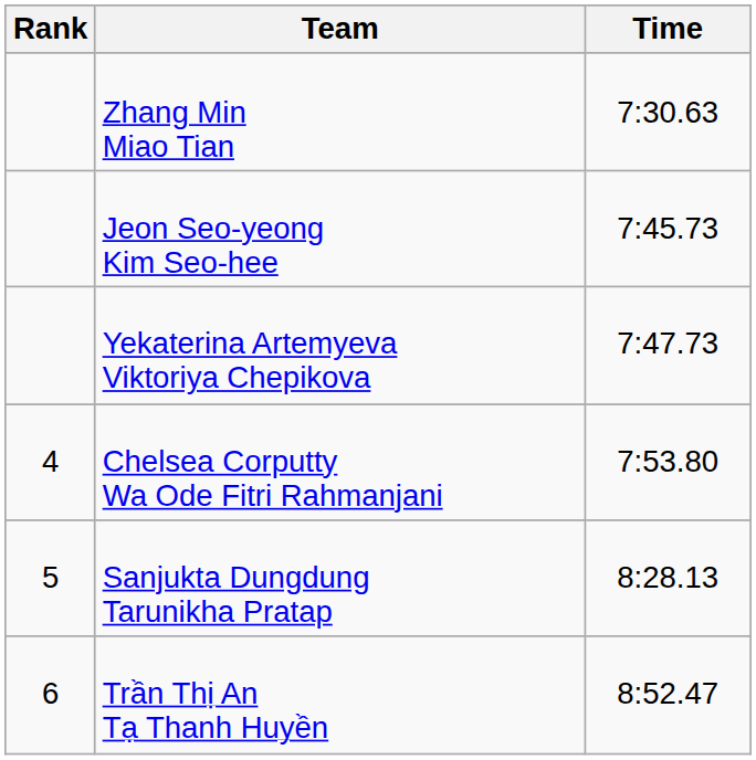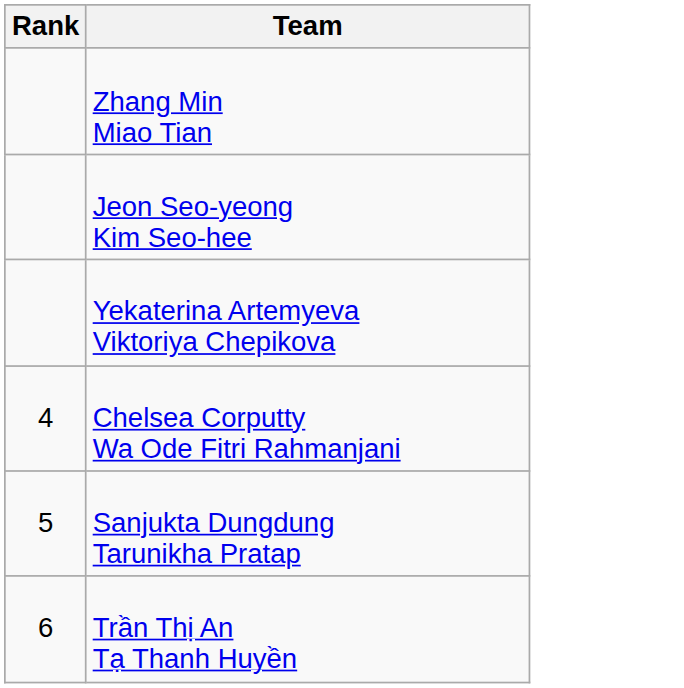 <table class=wikitable style="text-align:center">
 <tr>
 <th width=40>Rank</th>
 <th width=250>Team</th>
-<th width=80>Time</th>
 </tr>
 <tr>
 <td></td>
 <td align=left><br><a href='#'>Zhang Min</a><br><a href='#'>Miao Tian</a></td>
-<td>7:30.63</td>
 </tr>
 <tr>
 <td></td>
 <td align=left><br><a href='#'>Jeon Seo-yeong</a><br><a href='#'>Kim Seo-hee</a></td>
-<td>7:45.73</td>
 </tr>
 <tr>
 <td></td>
 <td align=left><br><a href='#'>Yekaterina Artemyeva</a><br><a href='#'>Viktoriya Chepikova</a></td>
-<td>7:47.73</td>
 </tr>
 <tr>
 <td>4</td>
 <td align=left><br><a href='#'>Chelsea Corputty</a><br><a href='#'>Wa Ode Fitri Rahmanjani</a></td>
-<td>7:53.80</td>
 </tr>
 <tr>
 <td>5</td>
 <td align=left><br><a href='#'>Sanjukta Dungdung</a><br><a href='#'>Tarunikha Pratap</a></td>
-<td>8:28.13</td>
 </tr>
 <tr>
 <td>6</td>
 <td align=left><br><a href='#'>Trần Thị An</a><br><a href='#'>Tạ Thanh Huyền</a></td>
-<td>8:52.47</td>
 </tr>
 </table>
